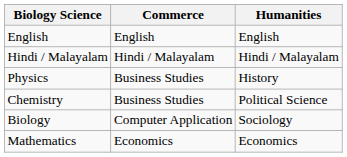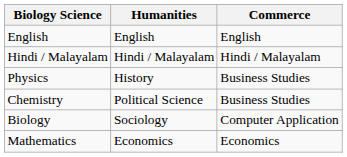 <table class="wikitable sortable">
 <tr>
 <th>Biology Science</th>
+<th>Humanities</th>
 <th>Commerce</th>
-<th>Humanities</th>
 </tr>
 <tr>
 <td>English</td>
 <td>English</td>
 <td>English</td>
 </tr>
 <tr>
 <td>Hindi / Malayalam</td>
 <td>Hindi / Malayalam</td>
 <td>Hindi / Malayalam</td>
 </tr>
 <tr>
 <td>Physics</td>
+<td>History</td>
 <td>Business Studies</td>
-<td>History</td>
 </tr>
 <tr>
 <td>Chemistry</td>
+<td>Political Science</td>
 <td>Business Studies</td>
-<td>Political Science</td>
 </tr>
 <tr>
 <td>Biology</td>
+<td>Sociology</td>
 <td>Computer Application</td>
-<td>Sociology</td>
 </tr>
 <tr>
 <td>Mathematics</td>
 <td>Economics</td>
 <td>Economics</td>
 </tr>
 </table>
